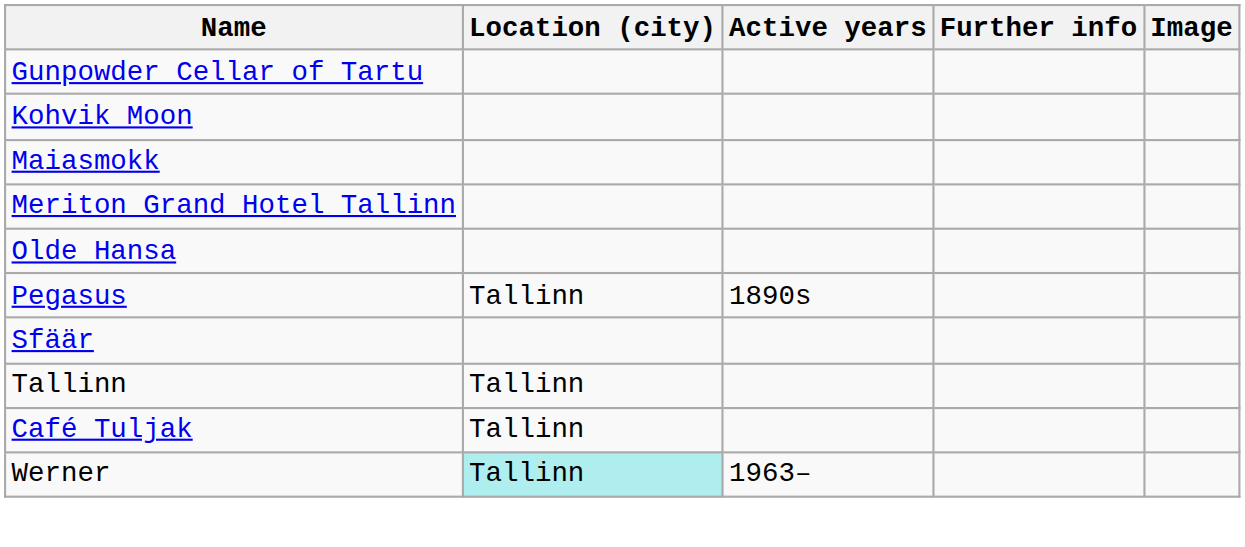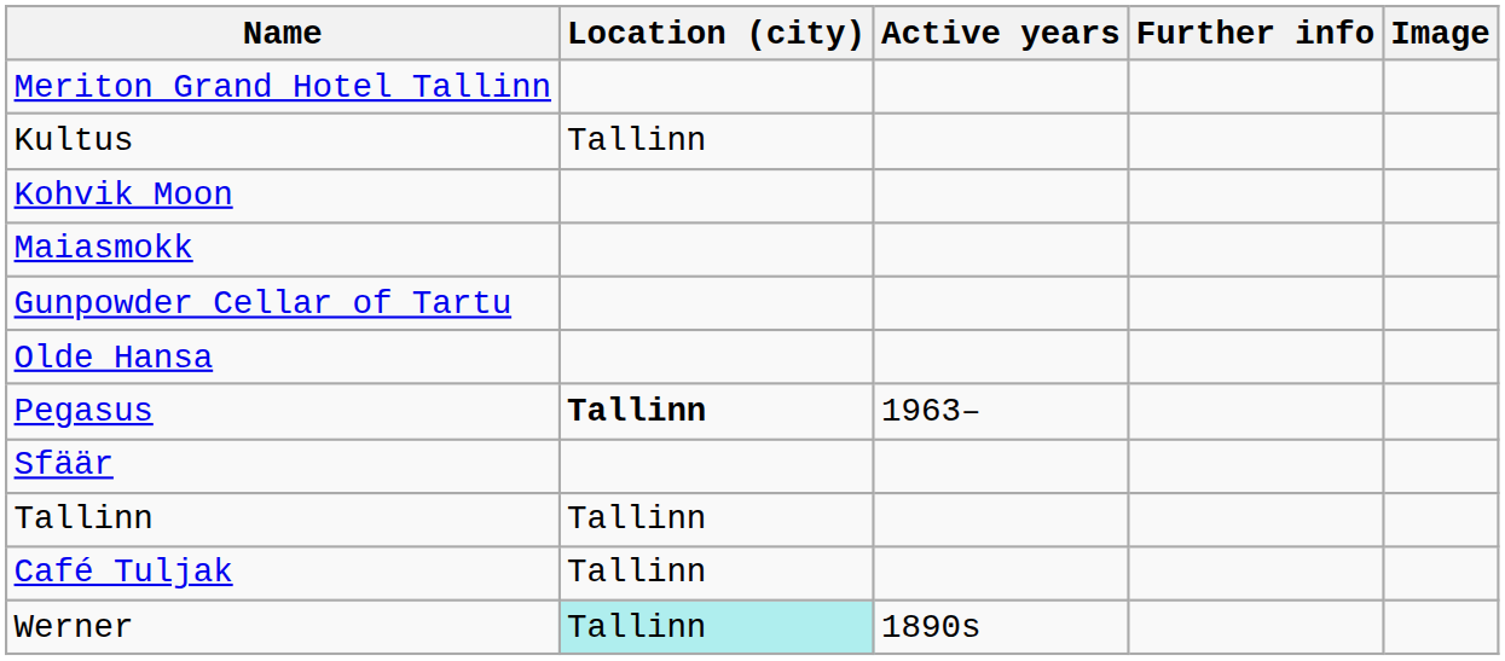 <table class="wikitable sortable">
 <tr>
 <th>Name</th>
 <th>Location (city)</th>
 <th>Active years</th>
 <th>Further info</th>
 <th>Image</th>
 </tr>
 <tr>
-<td><a href='#'>Gunpowder Cellar of Tartu</a></td>
+<td><a href='#'>Meriton Grand Hotel Tallinn</a></td>
 <td></td>
+<td></td>
+<td></td>
+<td></td>
+</tr>
+<tr>
+<td>Kultus</td>
+<td>Tallinn</td>
 <td></td>
 <td></td>
 <td></td>
 </tr>
 <tr>
 <td><a href='#'>Kohvik Moon</a></td>
 <td></td>
 <td></td>
 <td></td>
 <td></td>
 </tr>
 <tr>
 <td><a href='#'>Maiasmokk</a></td>
 <td></td>
 <td></td>
 <td></td>
 <td></td>
 </tr>
 <tr>
-<td><a href='#'>Meriton Grand Hotel Tallinn</a></td>
+<td><a href='#'>Gunpowder Cellar of Tartu</a></td>
 <td></td>
 <td></td>
 <td></td>
 <td></td>
 </tr>
 <tr>
 <td><a href='#'>Olde Hansa</a></td>
 <td></td>
 <td></td>
 <td></td>
 <td></td>
 </tr>
 <tr>
 <td><a href='#'>Pegasus</a></td>
-<td>Tallinn</td>
-<td>1890s</td>
+<td><strong>Tallinn</strong></td>
+<td>1963–</td>
 <td></td>
 <td></td>
 </tr>
 <tr>
 <td><a href='#'>Sfäär</a></td>
 <td></td>
 <td></td>
 <td></td>
 <td></td>
 </tr>
 <tr>
 <td>Tallinn</td>
 <td>Tallinn</td>
 <td></td>
 <td></td>
 <td></td>
 </tr>
 <tr>
 <td><a href='#'>Café Tuljak</a></td>
 <td>Tallinn</td>
 <td></td>
 <td></td>
 <td></td>
 </tr>
 <tr>
 <td>Werner</td>
 <td style="background: paleturquoise;">Tallinn</td>
-<td>1963–</td>
+<td>1890s</td>
 <td></td>
 <td></td>
 </tr>
 </table>
